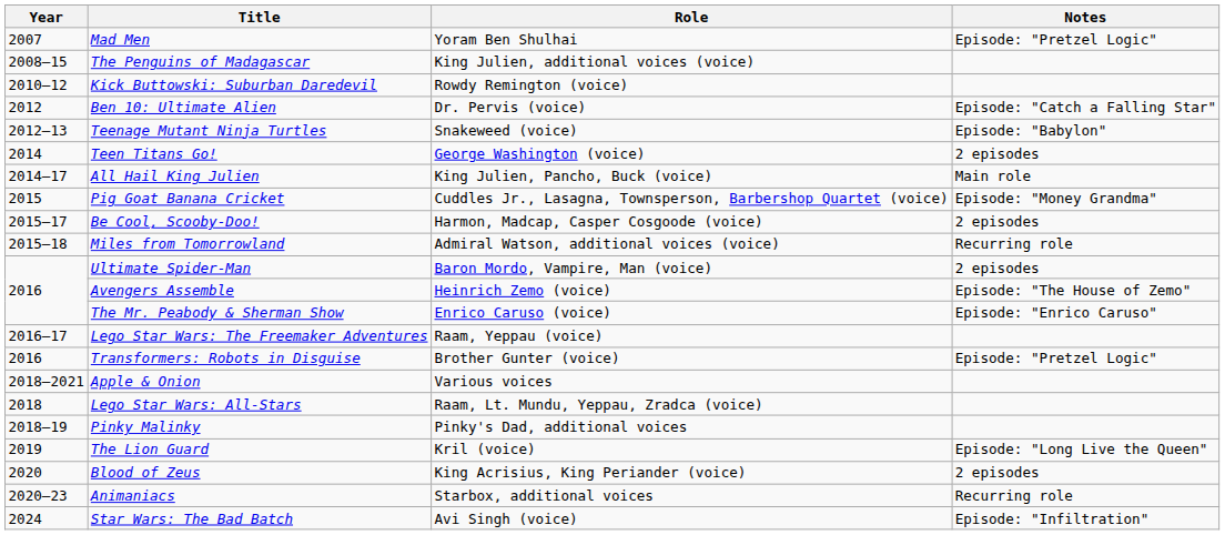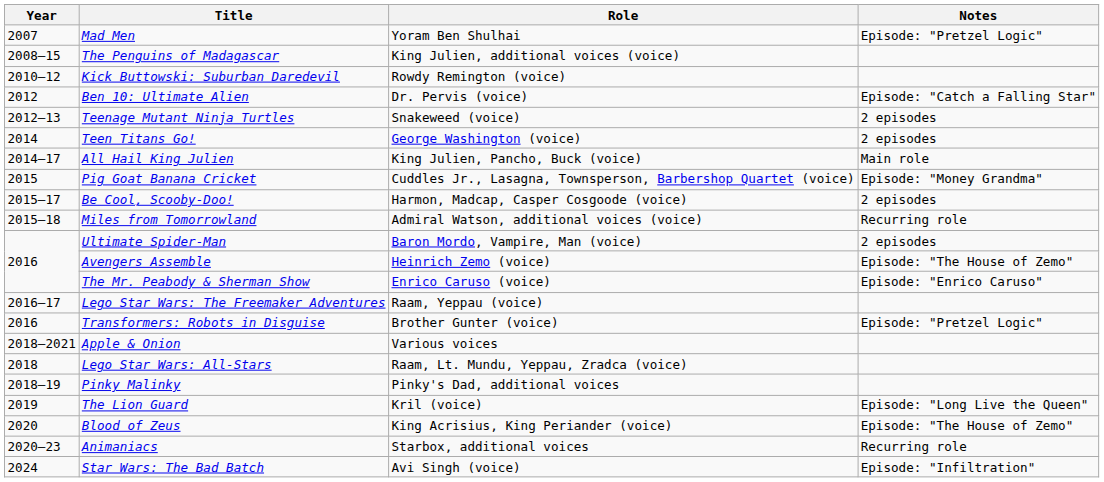 <table class="wikitable sortable">
 <tr>
 <th>Year</th>
 <th>Title</th>
 <th>Role</th>
 <th>Notes</th>
 </tr>
 <tr>
 <td>2007</td>
 <td><em><a href='#'>Mad Men</a></em></td>
 <td>Yoram Ben Shulhai</td>
 <td>Episode: "Pretzel Logic"</td>
 </tr>
 <tr>
 <td>2008–15</td>
 <td><em><a href='#'>The Penguins of Madagascar</a></em></td>
 <td>King Julien, additional voices (voice)</td>
 <td></td>
 </tr>
 <tr>
 <td>2010–12</td>
 <td><em><a href='#'>Kick Buttowski: Suburban Daredevil</a></em></td>
 <td>Rowdy Remington (voice)</td>
 <td></td>
 </tr>
 <tr>
 <td>2012</td>
 <td><em><a href='#'>Ben 10: Ultimate Alien</a></em></td>
 <td>Dr. Pervis (voice)</td>
 <td>Episode: "Catch a Falling Star"</td>
 </tr>
 <tr>
 <td>2012–13</td>
 <td><em><a href='#'>Teenage Mutant Ninja Turtles</a></em></td>
 <td>Snakeweed (voice)</td>
-<td>Episode: "Babylon"</td>
+<td>2 episodes</td>
 </tr>
 <tr>
 <td>2014</td>
 <td><em><a href='#'>Teen Titans Go!</a></em></td>
 <td><a href='#'>George Washington</a> (voice)</td>
 <td>2 episodes</td>
 </tr>
 <tr>
 <td>2014–17</td>
 <td><em><a href='#'>All Hail King Julien</a></em></td>
 <td>King Julien, Pancho, Buck (voice)</td>
 <td>Main role</td>
 </tr>
 <tr>
 <td>2015</td>
 <td><em><a href='#'>Pig Goat Banana Cricket</a></em></td>
 <td>Cuddles Jr., Lasagna, Townsperson, <a href='#'>Barbershop Quartet</a> (voice)</td>
 <td>Episode: "Money Grandma"</td>
 </tr>
 <tr>
 <td>2015–17</td>
 <td><em><a href='#'>Be Cool, Scooby-Doo!</a></em></td>
 <td>Harmon, Madcap, Casper Cosgoode (voice)</td>
 <td>2 episodes</td>
 </tr>
 <tr>
 <td>2015–18</td>
 <td><em><a href='#'>Miles from Tomorrowland</a></em></td>
 <td>Admiral Watson, additional voices (voice)</td>
 <td>Recurring role</td>
 </tr>
 <tr>
 <td rowspan="3">2016</td>
 <td><em><a href='#'>Ultimate Spider-Man</a></em></td>
 <td><a href='#'>Baron Mordo</a>, Vampire, Man (voice)</td>
 <td>2 episodes</td>
 </tr>
 <tr>
 <td><em><a href='#'>Avengers Assemble</a></em></td>
 <td><a href='#'>Heinrich Zemo</a> (voice)</td>
 <td>Episode: "The House of Zemo"</td>
 </tr>
 <tr>
 <td><em><a href='#'>The Mr. Peabody & Sherman Show</a></em></td>
 <td><a href='#'>Enrico Caruso</a> (voice)</td>
 <td>Episode: "Enrico Caruso"</td>
 </tr>
 <tr>
 <td>2016–17</td>
 <td><em><a href='#'>Lego Star Wars: The Freemaker Adventures</a></em></td>
 <td>Raam, Yeppau (voice)</td>
 <td></td>
 </tr>
 <tr>
 <td>2016</td>
 <td><em><a href='#'>Transformers: Robots in Disguise</a></em></td>
 <td>Brother Gunter (voice)</td>
 <td>Episode: "Pretzel Logic"</td>
 </tr>
 <tr>
 <td>2018–2021</td>
 <td><em><a href='#'>Apple & Onion</a></em></td>
 <td>Various voices</td>
 <td></td>
 </tr>
 <tr>
 <td>2018</td>
 <td><em><a href='#'>Lego Star Wars: All-Stars</a></em></td>
 <td>Raam, Lt. Mundu, Yeppau, Zradca (voice)</td>
 <td></td>
 </tr>
 <tr>
 <td>2018–19</td>
 <td><em><a href='#'>Pinky Malinky</a></em></td>
 <td>Pinky's Dad, additional voices</td>
 <td></td>
 </tr>
 <tr>
 <td>2019</td>
 <td><em><a href='#'>The Lion Guard</a></em></td>
 <td>Kril (voice)</td>
 <td>Episode: "Long Live the Queen"</td>
 </tr>
 <tr>
 <td>2020</td>
 <td><em><a href='#'>Blood of Zeus</a></em></td>
 <td>King Acrisius, King Periander (voice)</td>
-<td>2 episodes</td>
+<td>Episode: "The House of Zemo"</td>
 </tr>
 <tr>
 <td>2020–23</td>
 <td><em><a href='#'>Animaniacs</a></em></td>
 <td>Starbox, additional voices</td>
 <td>Recurring role</td>
 </tr>
 <tr>
 <td>2024</td>
 <td><em><a href='#'>Star Wars: The Bad Batch</a></em></td>
 <td>Avi Singh (voice)</td>
 <td>Episode: "Infiltration"</td>
 </tr>
 </table>
